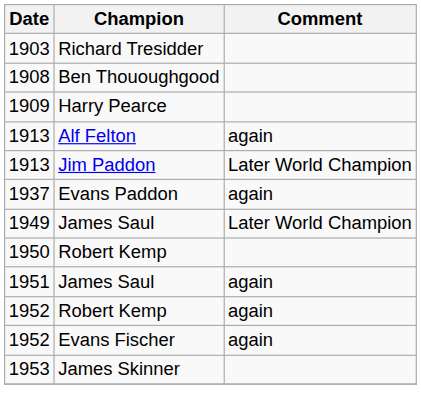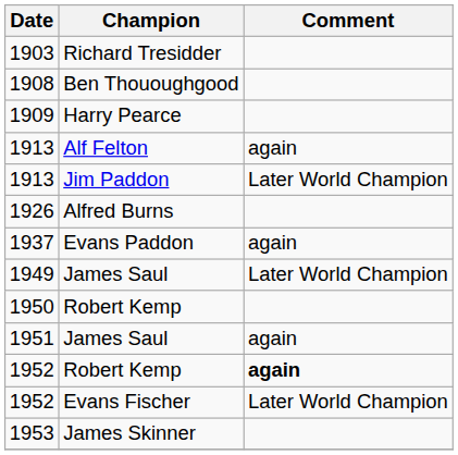 <table class="wikitable">
 <tr>
 <th>Date</th>
 <th>Champion</th>
 <th>Comment</th>
 </tr>
 <tr>
 <td>1903</td>
 <td>Richard Tresidder</td>
 <td></td>
 </tr>
 <tr>
 <td>1908</td>
 <td>Ben Thououghgood</td>
 <td></td>
 </tr>
 <tr>
 <td>1909</td>
 <td>Harry Pearce</td>
 <td></td>
 </tr>
 <tr>
 <td>1913</td>
 <td><a href='#'>Alf Felton</a></td>
 <td>again</td>
 </tr>
 <tr>
 <td>1913</td>
 <td><a href='#'>Jim Paddon</a></td>
 <td>Later World Champion</td>
 </tr>
 <tr>
+<td>1926</td>
+<td>Alfred Burns</td>
+<td></td>
+</tr>
+<tr>
 <td>1937</td>
 <td>Evans Paddon</td>
 <td>again</td>
 </tr>
 <tr>
 <td>1949</td>
 <td>James Saul</td>
 <td>Later World Champion</td>
 </tr>
 <tr>
 <td>1950</td>
 <td>Robert Kemp</td>
 <td></td>
 </tr>
 <tr>
 <td>1951</td>
 <td>James Saul</td>
 <td>again</td>
 </tr>
 <tr>
 <td>1952</td>
 <td>Robert Kemp</td>
-<td>again</td>
+<td><strong>again</strong></td>
 </tr>
 <tr>
 <td>1952</td>
 <td>Evans Fischer</td>
-<td>again</td>
+<td>Later World Champion</td>
 </tr>
 <tr>
 <td>1953</td>
 <td>James Skinner</td>
 <td></td>
 </tr>
 <tr>
 </tr>
 </table>
